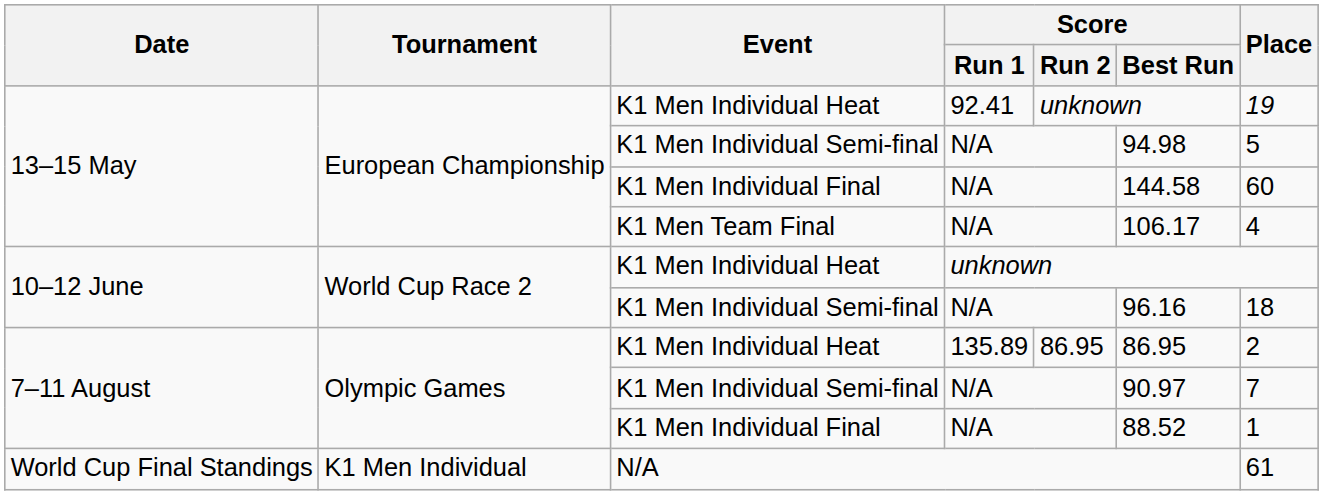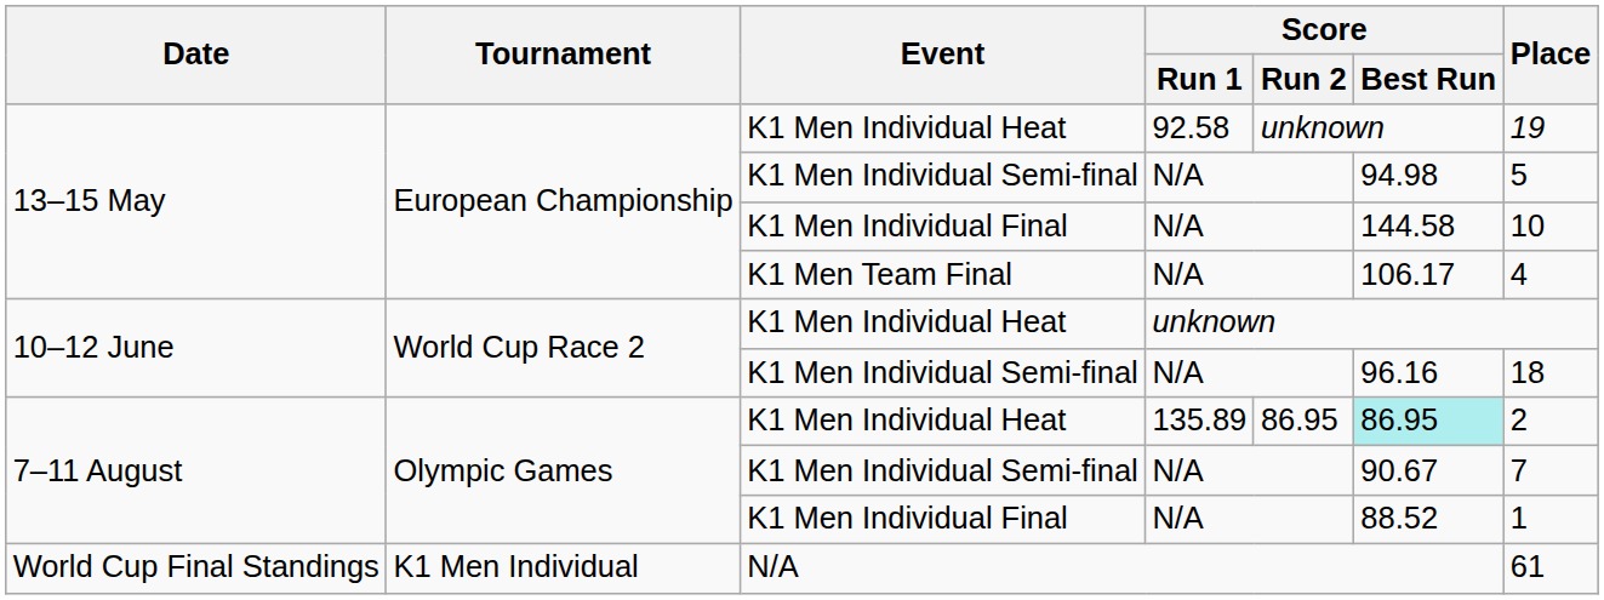 <table class="wikitable">
 <tr>
 <th rowspan="2">Date</th>
 <th rowspan="2">Tournament</th>
 <th rowspan="2">Event</th>
 <th colspan="3">Score</th>
 <th rowspan="2">Place</th>
 </tr>
 <tr>
 <th>Run 1</th>
 <th>Run 2</th>
 <th>Best Run</th>
 </tr>
 <tr>
 <td rowspan="4">13–15 May</td>
 <td rowspan="4">European Championship</td>
 <td>K1 Men Individual Heat</td>
-<td>92.41</td>
+<td>92.58</td>
 <td colspan="2"><em>unknown</em></td>
 <td><em>19</em></td>
 </tr>
 <tr>
 <td>K1 Men Individual Semi-final</td>
 <td colspan="2">N/A</td>
 <td>94.98</td>
 <td>5</td>
 </tr>
 <tr>
 <td>K1 Men Individual Final</td>
 <td colspan="2">N/A</td>
 <td>144.58</td>
-<td>60</td>
+<td>10</td>
 </tr>
 <tr>
 <td>K1 Men Team Final</td>
 <td colspan="2">N/A</td>
 <td>106.17</td>
 <td>4</td>
 </tr>
 <tr>
 <td rowspan="2">10–12 June</td>
 <td rowspan="2">World Cup Race 2</td>
 <td>K1 Men Individual Heat</td>
 <td colspan="4"><em>unknown</em></td>
 </tr>
 <tr>
 <td>K1 Men Individual Semi-final</td>
 <td colspan="2">N/A</td>
 <td>96.16</td>
 <td>18</td>
 </tr>
 <tr>
 <td rowspan="3">7–11 August</td>
 <td rowspan="3">Olympic Games</td>
 <td>K1 Men Individual Heat</td>
 <td>135.89</td>
 <td>86.95</td>
-<td>86.95</td>
+<td style="background: paleturquoise;">86.95</td>
 <td>2</td>
 </tr>
 <tr>
 <td>K1 Men Individual Semi-final</td>
 <td colspan="2">N/A</td>
-<td>90.97</td>
+<td>90.67</td>
 <td>7</td>
 </tr>
 <tr>
 <td>K1 Men Individual Final</td>
 <td colspan="2">N/A</td>
 <td>88.52</td>
 <td>1</td>
 </tr>
 <tr>
 <td>World Cup Final Standings</td>
 <td>K1 Men Individual</td>
 <td colspan="4">N/A</td>
 <td>61</td>
 </tr>
 </table>
